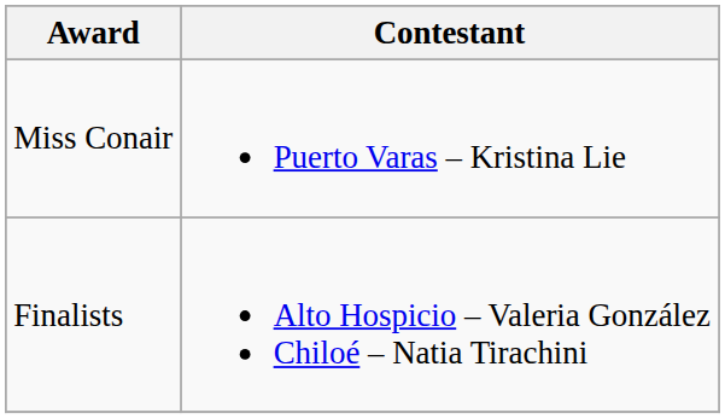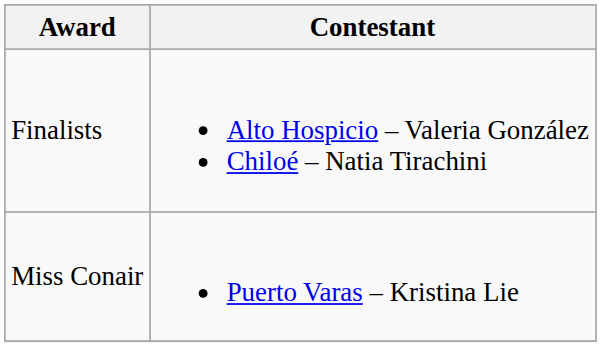 <table class="wikitable sortable" style="font-size: 95%;">
 <tr>
 <th>Award</th>
 <th>Contestant</th>
 </tr>
 <tr>
+<td>Finalists</td>
+<td><br><ul><li><a href='#'>Alto Hospicio</a> – Valeria González</li><li><a href='#'>Chiloé</a> – Natia Tirachini</li></ul></td>
+</tr>
+<tr>
 <td>Miss Conair</td>
 <td><br><ul><li><a href='#'>Puerto Varas</a> – Kristina Lie</li></ul></td>
 </tr>
 <tr>
-<td>Finalists</td>
-<td><br><ul><li><a href='#'>Alto Hospicio</a> – Valeria González</li><li><a href='#'>Chiloé</a> – Natia Tirachini</li></ul></td>
-</tr>
-<tr>
 </tr>
 </table>
